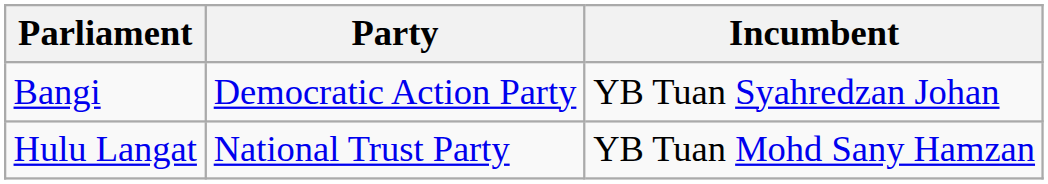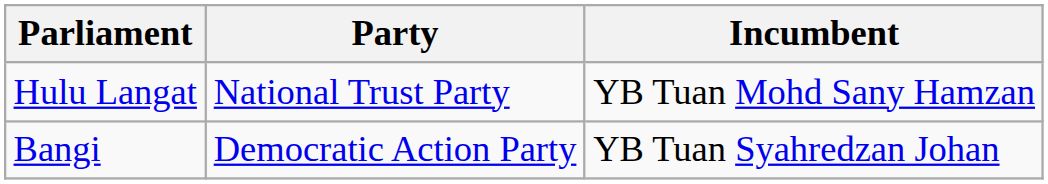 <table class="wikitable">
 <tr>
 <th>Parliament</th>
 <th>Party</th>
 <th>Incumbent</th>
 </tr>
 <tr>
+<td><a href='#'>Hulu Langat</a></td>
+<td><a href='#'>National Trust Party</a></td>
+<td>YB Tuan <a href='#'>Mohd Sany Hamzan</a></td>
+</tr>
+<tr>
 <td><a href='#'>Bangi</a></td>
 <td><a href='#'>Democratic Action Party</a></td>
 <td>YB Tuan <a href='#'>Syahredzan Johan</a></td>
 </tr>
-<tr>
-<td><a href='#'>Hulu Langat</a></td>
-<td><a href='#'>National Trust Party</a></td>
-<td>YB Tuan <a href='#'>Mohd Sany Hamzan</a></td>
-</tr>
 </table>
